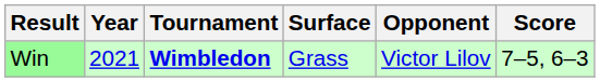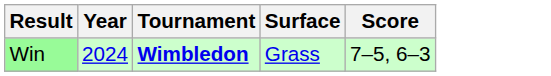 <table class="sortable wikitable" style=font-size:97%>
 <tr>
 <th>Result</th>
 <th>Year</th>
 <th>Tournament</th>
 <th>Surface</th>
-<th>Opponent</th>
 <th class="unsortable">Score</th>
 </tr>
 <tr bgcolor=ccffcc>
 <td style="background:#98fb98;">Win</td>
-<td><a href='#'>2021</a></td>
+<td><a href='#'>2024</a></td>
 <td><strong><a href='#'>Wimbledon</a></strong></td>
 <td><a href='#'>Grass</a></td>
-<td> <a href='#'>Victor Lilov</a></td>
 <td>7–5, 6–3</td>
 </tr>
 </table>
